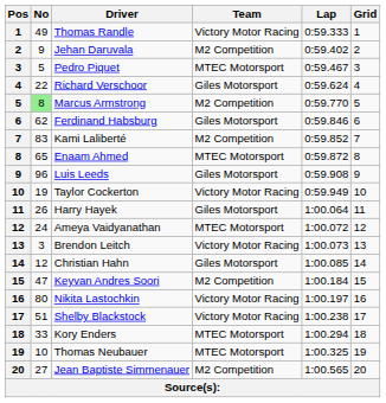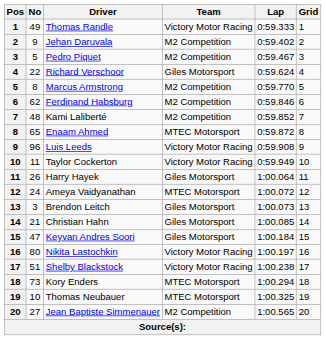 <table class="wikitable" style="font-size: 85%">
 <tr>
 <th>Pos</th>
 <th>No</th>
 <th>Driver</th>
 <th>Team</th>
 <th>Lap</th>
 <th>Grid</th>
 </tr>
 <tr>
 <th>1</th>
 <td style="text-align:center;">49</td>
 <td> <a href='#'>Thomas Randle</a></td>
 <td>Victory Motor Racing</td>
 <td>0:59.333</td>
 <td>1</td>
 </tr>
 <tr>
 <th>2</th>
 <td style="text-align:center;">9</td>
 <td> <a href='#'>Jehan Daruvala</a></td>
 <td>M2 Competition</td>
 <td>0:59.402</td>
 <td>2</td>
 </tr>
 <tr>
 <th>3</th>
 <td style="text-align:center;">5</td>
 <td> <a href='#'>Pedro Piquet</a></td>
-<td>MTEC Motorsport</td>
+<td>M2 Competition</td>
 <td>0:59.467</td>
 <td>3</td>
 </tr>
 <tr>
 <th>4</th>
 <td style="text-align:center;">22</td>
 <td> <a href='#'>Richard Verschoor</a></td>
 <td>Giles Motorsport</td>
 <td>0:59.624</td>
 <td>4</td>
 </tr>
 <tr>
 <th>5</th>
-<td style="background: lightgreen; text-align:center;">8</td>
+<td style="text-align:center;">8</td>
 <td> <a href='#'>Marcus Armstrong</a></td>
 <td>M2 Competition</td>
 <td>0:59.770</td>
 <td>5</td>
 </tr>
 <tr>
 <th>6</th>
 <td style="text-align:center;">62</td>
 <td> <a href='#'>Ferdinand Habsburg</a></td>
-<td>Giles Motorsport</td>
+<td>M2 Competition</td>
 <td>0:59.846</td>
 <td>6</td>
 </tr>
 <tr>
 <th>7</th>
-<td style="text-align:center;">83</td>
+<td style="text-align:center;">48</td>
 <td> Kami Laliberté</td>
 <td>M2 Competition</td>
 <td>0:59.852</td>
 <td>7</td>
 </tr>
 <tr>
 <th>8</th>
 <td style="text-align:center;">65</td>
 <td> <a href='#'>Enaam Ahmed</a></td>
 <td>MTEC Motorsport</td>
 <td>0:59.872</td>
 <td>8</td>
 </tr>
 <tr>
 <th>9</th>
 <td style="text-align:center;">96</td>
 <td> <a href='#'>Luis Leeds</a></td>
-<td>Giles Motorsport</td>
+<td>Victory Motor Racing</td>
 <td>0:59.908</td>
 <td>9</td>
 </tr>
 <tr>
 <th>10</th>
-<td style="text-align:center;">19</td>
+<td style="text-align:center;">11</td>
 <td> Taylor Cockerton</td>
 <td>Victory Motor Racing</td>
 <td>0:59.949</td>
 <td>10</td>
 </tr>
 <tr>
 <th>11</th>
 <td style="text-align:center;">26</td>
 <td> Harry Hayek</td>
 <td>Giles Motorsport</td>
 <td>1:00.064</td>
 <td>11</td>
 </tr>
 <tr>
 <th>12</th>
 <td style="text-align:center;">24</td>
 <td> Ameya Vaidyanathan</td>
 <td>MTEC Motorsport</td>
 <td>1:00.072</td>
 <td>12</td>
 </tr>
 <tr>
 <th>13</th>
 <td style="text-align:center;">3</td>
 <td> Brendon Leitch</td>
-<td>Victory Motor Racing</td>
+<td>Giles Motorsport</td>
 <td>1:00.073</td>
 <td>13</td>
 </tr>
 <tr>
 <th>14</th>
-<td style="text-align:center;">12</td>
+<td style="text-align:center;">21</td>
 <td> Christian Hahn</td>
 <td>Giles Motorsport</td>
 <td>1:00.085</td>
 <td>14</td>
 </tr>
 <tr>
 <th>15</th>
 <td style="text-align:center;">47</td>
 <td> <a href='#'>Keyvan Andres Soori</a></td>
-<td>M2 Competition</td>
+<td>Giles Motorsport</td>
 <td>1:00.184</td>
 <td>15</td>
 </tr>
 <tr>
 <th>16</th>
 <td style="text-align:center;">80</td>
 <td> <a href='#'>Nikita Lastochkin</a></td>
 <td>Victory Motor Racing</td>
 <td>1:00.197</td>
 <td>16</td>
 </tr>
 <tr>
 <th>17</th>
 <td style="text-align:center;">51</td>
 <td> <a href='#'>Shelby Blackstock</a></td>
 <td>Victory Motor Racing</td>
 <td>1:00.238</td>
 <td>17</td>
 </tr>
 <tr>
 <th>18</th>
-<td style="text-align:center;">33</td>
+<td style="text-align:center;">73</td>
 <td> Kory Enders</td>
 <td>MTEC Motorsport</td>
 <td>1:00.294</td>
 <td>18</td>
 </tr>
 <tr>
 <th>19</th>
 <td style="text-align:center;">10</td>
 <td> Thomas Neubauer</td>
 <td>MTEC Motorsport</td>
 <td>1:00.325</td>
 <td>19</td>
 </tr>
 <tr>
 <th>20</th>
 <td style="text-align:center;">27</td>
 <td> <a href='#'>Jean Baptiste Simmenauer</a></td>
 <td>M2 Competition</td>
 <td>1:00.565</td>
 <td>20</td>
 </tr>
 <tr>
 <th colspan="6">Source(s): </th>
 </tr>
 </table>
